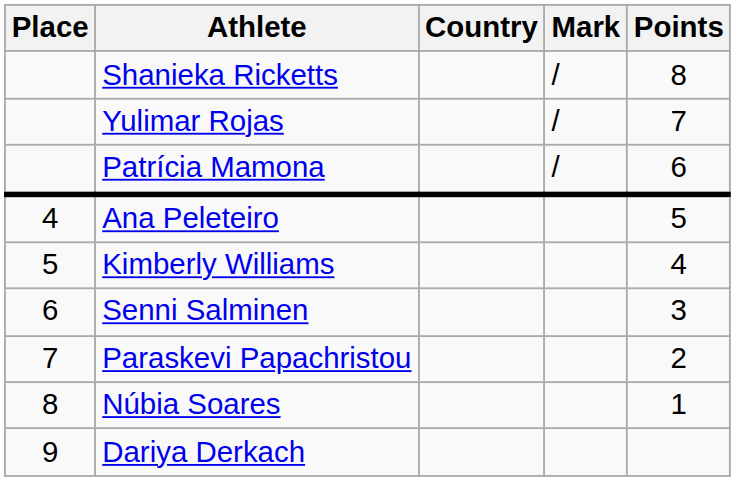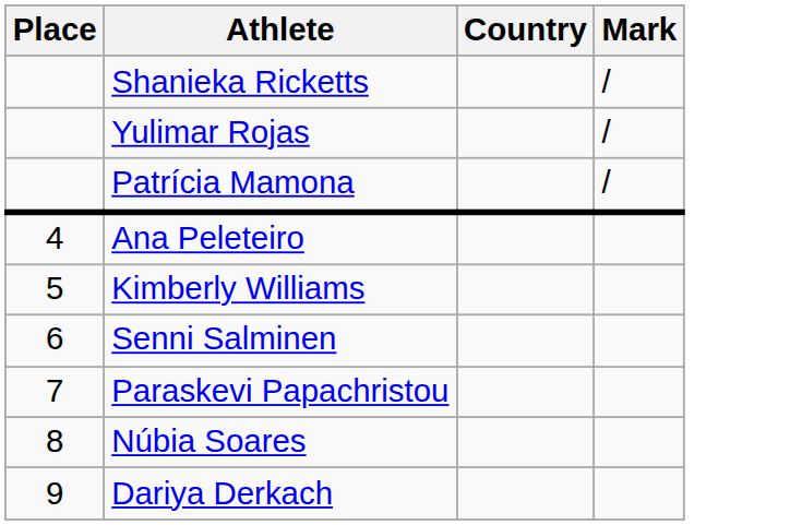 <table class="wikitable">
 <tr>
 <th>Place</th>
 <th>Athlete</th>
 <th>Country</th>
 <th>Mark</th>
-<th>Points</th>
 </tr>
 <tr>
 <td align=center></td>
 <td><a href='#'>Shanieka Ricketts</a></td>
 <td></td>
 <td>  /<br><em> </em></td>
-<td align=center>8</td>
 </tr>
 <tr>
 <td align=center></td>
 <td><a href='#'>Yulimar Rojas</a></td>
 <td></td>
 <td> /<br><em> </em></td>
-<td align=center>7</td>
 </tr>
 <tr>
 <td align=center></td>
 <td><a href='#'>Patrícia Mamona</a></td>
 <td></td>
 <td> /<br><em> </em></td>
-<td align=center>6</td>
 </tr>
 <tr style="border-top:3px solid black;">
 <td align=center>4</td>
 <td><a href='#'>Ana Peleteiro</a></td>
 <td></td>
 <td> </td>
-<td align=center>5</td>
 </tr>
 <tr>
 <td align=center>5</td>
 <td><a href='#'>Kimberly Williams</a></td>
 <td></td>
 <td> </td>
-<td align=center>4</td>
 </tr>
 <tr>
 <td align=center>6</td>
 <td><a href='#'>Senni Salminen</a></td>
 <td></td>
 <td> </td>
-<td align=center>3</td>
 </tr>
 <tr>
 <td align=center>7</td>
 <td><a href='#'>Paraskevi Papachristou</a></td>
 <td></td>
 <td> </td>
-<td align=center>2</td>
 </tr>
 <tr>
 <td align=center>8</td>
 <td><a href='#'>Núbia Soares</a></td>
 <td></td>
 <td> </td>
-<td align=center>1</td>
 </tr>
 <tr>
 <td align=center>9</td>
 <td><a href='#'>Dariya Derkach</a></td>
 <td></td>
 <td> </td>
-<td align=center></td>
 </tr>
 </table>
